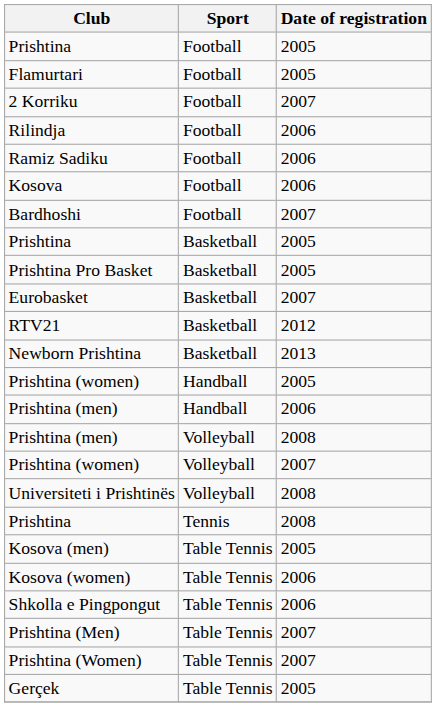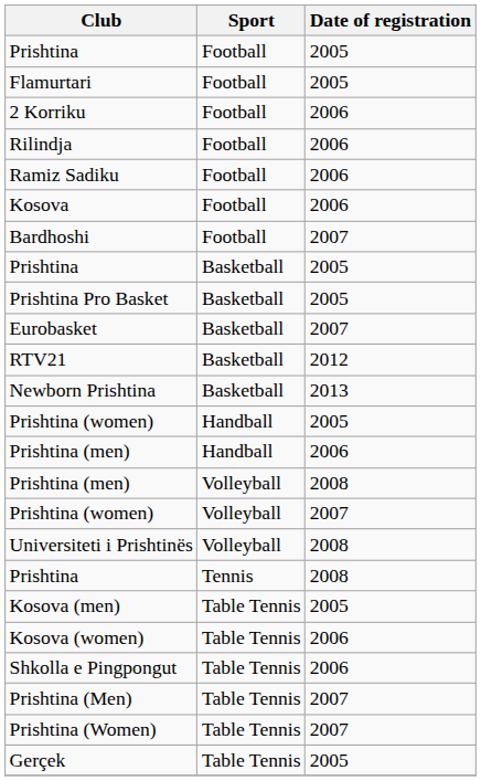 <table class="wikitable">
 <tr>
 <th>Club</th>
 <th>Sport</th>
 <th>Date of registration</th>
 </tr>
 <tr>
 <td>Prishtina</td>
 <td>Football</td>
 <td>2005</td>
 </tr>
 <tr>
 <td>Flamurtari</td>
 <td>Football</td>
 <td>2005</td>
 </tr>
 <tr>
 <td>2 Korriku</td>
 <td>Football</td>
-<td>2007</td>
+<td>2006</td>
 </tr>
 <tr>
 <td>Rilindja</td>
 <td>Football</td>
 <td>2006</td>
 </tr>
 <tr>
 <td>Ramiz Sadiku</td>
 <td>Football</td>
 <td>2006</td>
 </tr>
 <tr>
 <td>Kosova</td>
 <td>Football</td>
 <td>2006</td>
 </tr>
 <tr>
 <td>Bardhoshi</td>
 <td>Football</td>
 <td>2007</td>
 </tr>
 <tr>
 <td>Prishtina</td>
 <td>Basketball</td>
 <td>2005</td>
 </tr>
 <tr>
 <td>Prishtina Pro Basket</td>
 <td>Basketball</td>
 <td>2005</td>
 </tr>
 <tr>
 <td>Eurobasket</td>
 <td>Basketball</td>
 <td>2007</td>
 </tr>
 <tr>
 <td>RTV21</td>
 <td>Basketball</td>
 <td>2012</td>
 </tr>
 <tr>
 <td>Newborn Prishtina</td>
 <td>Basketball</td>
 <td>2013</td>
 </tr>
 <tr>
 <td>Prishtina (women)</td>
 <td>Handball</td>
 <td>2005</td>
 </tr>
 <tr>
 <td>Prishtina (men)</td>
 <td>Handball</td>
 <td>2006</td>
 </tr>
 <tr>
 <td>Prishtina (men)</td>
 <td>Volleyball</td>
 <td>2008</td>
 </tr>
 <tr>
 <td>Prishtina (women)</td>
 <td>Volleyball</td>
 <td>2007</td>
 </tr>
 <tr>
 <td>Universiteti i Prishtinës</td>
 <td>Volleyball</td>
 <td>2008</td>
 </tr>
 <tr>
 <td>Prishtina</td>
 <td>Tennis</td>
 <td>2008</td>
 </tr>
 <tr>
 <td>Kosova (men)</td>
 <td>Table Tennis</td>
 <td>2005</td>
 </tr>
 <tr>
 <td>Kosova (women)</td>
 <td>Table Tennis</td>
 <td>2006</td>
 </tr>
 <tr>
 <td>Shkolla e Pingpongut</td>
 <td>Table Tennis</td>
 <td>2006</td>
 </tr>
 <tr>
 <td>Prishtina (Men)</td>
 <td>Table Tennis</td>
 <td>2007</td>
 </tr>
 <tr>
 <td>Prishtina (Women)</td>
 <td>Table Tennis</td>
 <td>2007</td>
 </tr>
 <tr>
 <td>Gerçek</td>
 <td>Table Tennis</td>
 <td>2005</td>
 </tr>
 <tr>
 </tr>
 </table>
